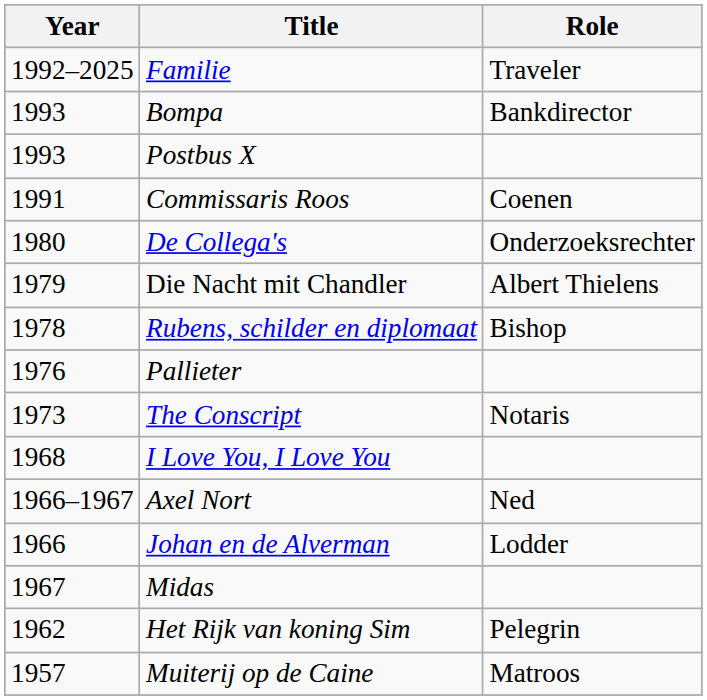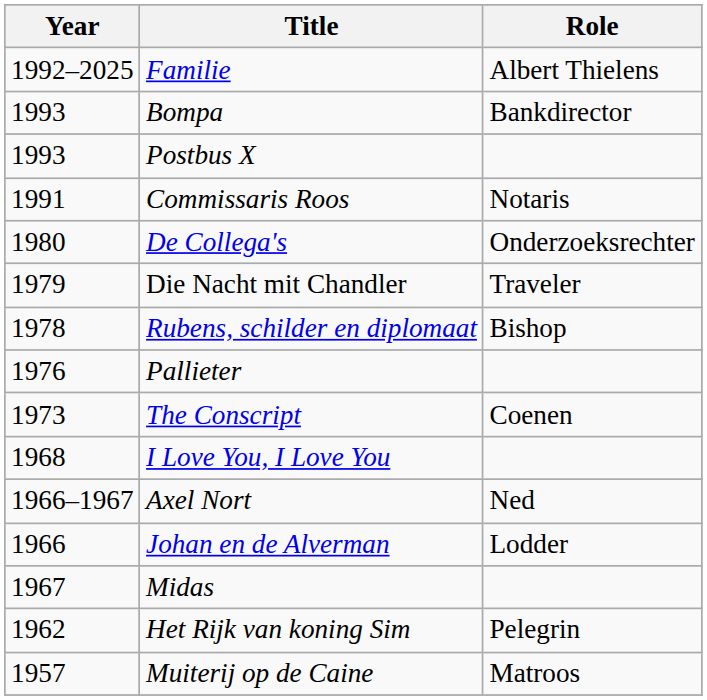 <table class="wikitable">
 <tr>
 <th>Year</th>
 <th>Title</th>
 <th>Role</th>
 </tr>
 <tr>
 <td>1992–2025</td>
 <td><em><a href='#'>Familie</a></em></td>
-<td>Traveler</td>
+<td>Albert Thielens</td>
 </tr>
 <tr>
 <td>1993</td>
 <td><em>Bompa</em></td>
 <td>Bankdirector</td>
 </tr>
 <tr>
 <td>1993</td>
 <td><em>Postbus X</em></td>
 <td></td>
 </tr>
 <tr>
 <td>1991</td>
 <td><em>Commissaris Roos</em></td>
-<td>Coenen</td>
+<td>Notaris</td>
 </tr>
 <tr>
 <td>1980</td>
 <td><em><a href='#'>De Collega's</a></em></td>
 <td>Onderzoeksrechter</td>
 </tr>
 <tr>
 <td>1979</td>
 <td>Die Nacht mit Chandler</td>
-<td>Albert Thielens</td>
+<td>Traveler</td>
 </tr>
 <tr>
 <td>1978</td>
 <td><a href='#'><em>Rubens, schilder en diplomaat</em></a></td>
 <td>Bishop</td>
 </tr>
 <tr>
 <td>1976</td>
 <td><em>Pallieter</em></td>
 <td></td>
 </tr>
 <tr>
 <td>1973</td>
 <td><em><a href='#'>The Conscript</a></em></td>
-<td>Notaris</td>
+<td>Coenen</td>
 </tr>
 <tr>
 <td>1968</td>
 <td><a href='#'><em>I Love You, I Love You</em></a></td>
 <td></td>
 </tr>
 <tr>
 <td>1966–1967</td>
 <td><em>Axel Nort</em></td>
 <td>Ned</td>
 </tr>
 <tr>
 <td>1966</td>
 <td><em><a href='#'>Johan en de Alverman</a></em></td>
 <td>Lodder</td>
 </tr>
 <tr>
 <td>1967</td>
 <td><em>Midas</em></td>
 <td></td>
 </tr>
 <tr>
 <td>1962</td>
 <td><em>Het Rijk van koning Sim</em></td>
 <td>Pelegrin</td>
 </tr>
 <tr>
 <td>1957</td>
 <td><em>Muiterij op de Caine</em></td>
 <td>Matroos</td>
 </tr>
 </table>
